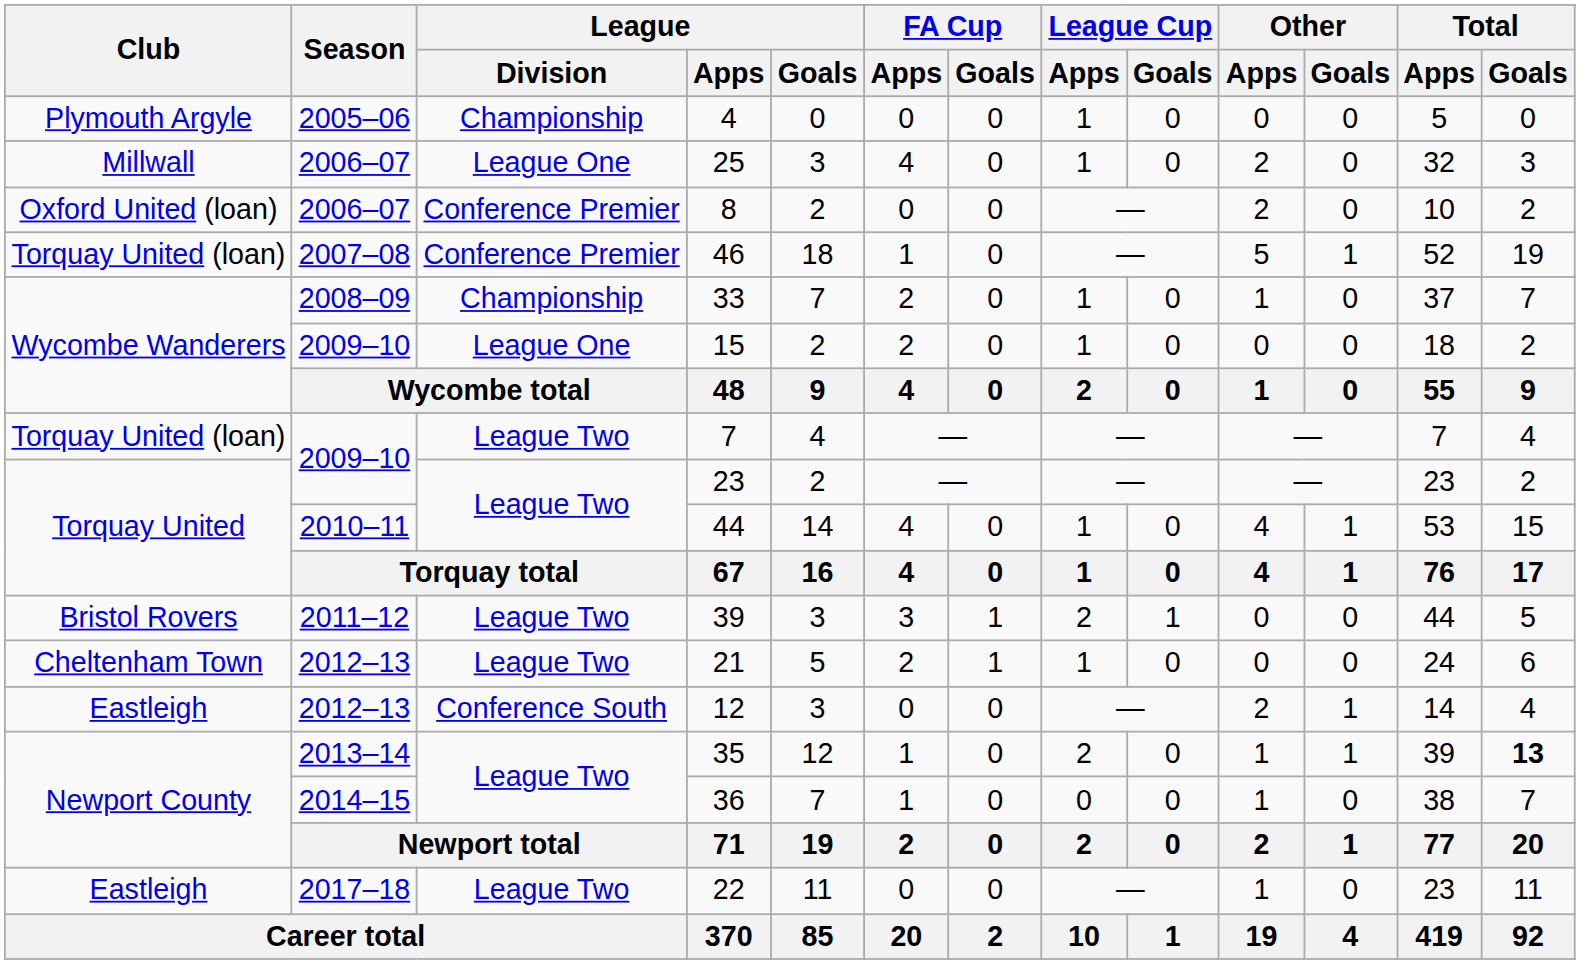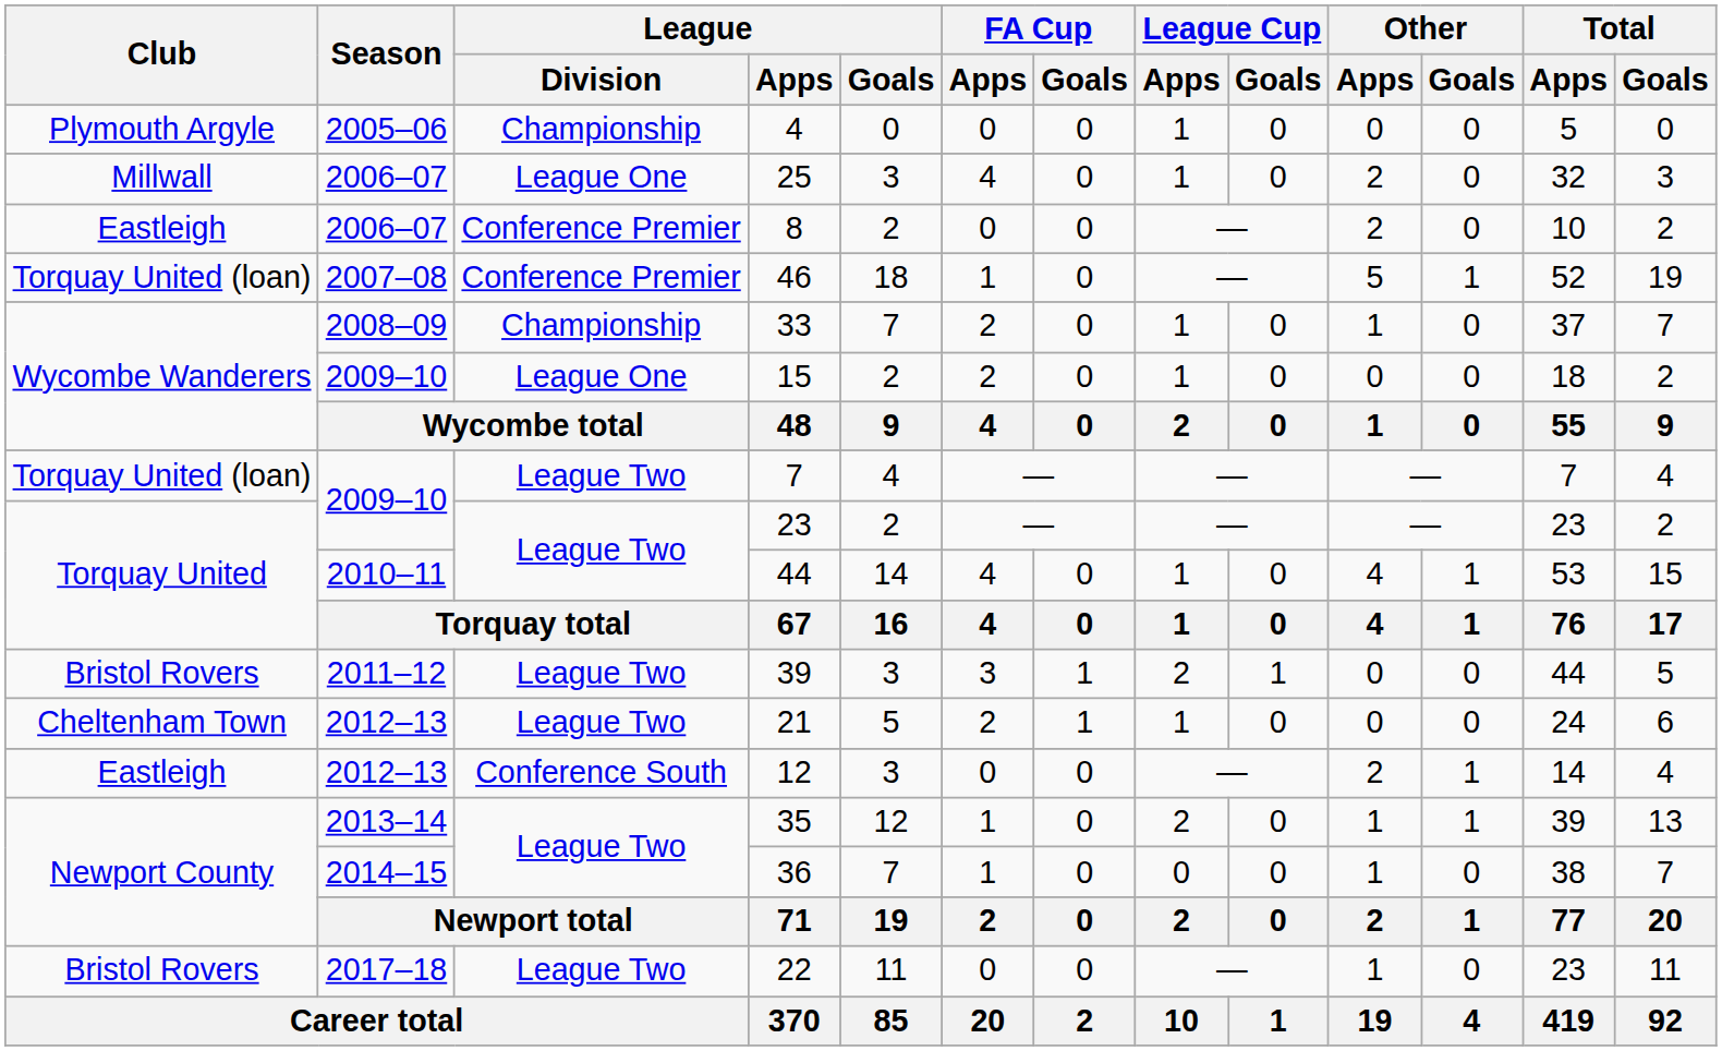 <table class="wikitable" style="text-align:center">
 <tr>
 <th rowspan="2">Club</th>
 <th rowspan="2">Season</th>
 <th colspan="3">League</th>
 <th colspan="2"><a href='#'>FA Cup</a></th>
 <th colspan="2"><a href='#'>League Cup</a></th>
 <th colspan="2">Other</th>
 <th colspan="2">Total</th>
 </tr>
 <tr>
 <th>Division</th>
 <th>Apps</th>
 <th>Goals</th>
 <th>Apps</th>
 <th>Goals</th>
 <th>Apps</th>
 <th>Goals</th>
 <th>Apps</th>
 <th>Goals</th>
 <th>Apps</th>
 <th>Goals</th>
 </tr>
 <tr>
 <td><a href='#'>Plymouth Argyle</a></td>
 <td><a href='#'>2005–06</a></td>
 <td><a href='#'>Championship</a></td>
 <td>4</td>
 <td>0</td>
 <td>0</td>
 <td>0</td>
 <td>1</td>
 <td>0</td>
 <td>0</td>
 <td>0</td>
 <td>5</td>
 <td>0</td>
 </tr>
 <tr>
 <td><a href='#'>Millwall</a></td>
 <td><a href='#'>2006–07</a></td>
 <td><a href='#'>League One</a></td>
 <td>25</td>
 <td>3</td>
 <td>4</td>
 <td>0</td>
 <td>1</td>
 <td>0</td>
 <td>2</td>
 <td>0</td>
 <td>32</td>
 <td>3</td>
 </tr>
 <tr>
-<td><a href='#'>Oxford United</a> (loan)</td>
+<td><a href='#'>Eastleigh</a></td>
 <td><a href='#'>2006–07</a></td>
 <td><a href='#'>Conference Premier</a></td>
 <td>8</td>
 <td>2</td>
 <td>0</td>
 <td>0</td>
 <td colspan="2">—</td>
 <td>2</td>
 <td>0</td>
 <td>10</td>
 <td>2</td>
 </tr>
 <tr>
 <td><a href='#'>Torquay United</a> (loan)</td>
 <td><a href='#'>2007–08</a></td>
 <td><a href='#'>Conference Premier</a></td>
 <td>46</td>
 <td>18</td>
 <td>1</td>
 <td>0</td>
 <td colspan="2">—</td>
 <td>5</td>
 <td>1</td>
 <td>52</td>
 <td>19</td>
 </tr>
 <tr>
 <td rowspan="3"><a href='#'>Wycombe Wanderers</a></td>
 <td><a href='#'>2008–09</a></td>
 <td><a href='#'>Championship</a></td>
 <td>33</td>
 <td>7</td>
 <td>2</td>
 <td>0</td>
 <td>1</td>
 <td>0</td>
 <td>1</td>
 <td>0</td>
 <td>37</td>
 <td>7</td>
 </tr>
 <tr>
 <td><a href='#'>2009–10</a></td>
 <td><a href='#'>League One</a></td>
 <td>15</td>
 <td>2</td>
 <td>2</td>
 <td>0</td>
 <td>1</td>
 <td>0</td>
 <td>0</td>
 <td>0</td>
 <td>18</td>
 <td>2</td>
 </tr>
 <tr>
 <th colspan="2">Wycombe total</th>
 <th>48</th>
 <th>9</th>
 <th>4</th>
 <th>0</th>
 <th>2</th>
 <th>0</th>
 <th>1</th>
 <th>0</th>
 <th>55</th>
 <th>9</th>
 </tr>
 <tr>
 <td><a href='#'>Torquay United</a> (loan)</td>
 <td rowspan="2"><a href='#'>2009–10</a></td>
 <td><a href='#'>League Two</a></td>
 <td>7</td>
 <td>4</td>
 <td colspan="2">—</td>
 <td colspan="2">—</td>
 <td colspan="2">—</td>
 <td>7</td>
 <td>4</td>
 </tr>
 <tr>
 <td rowspan="3"><a href='#'>Torquay United</a></td>
 <td rowspan="2"><a href='#'>League Two</a></td>
 <td>23</td>
 <td>2</td>
 <td colspan="2">—</td>
 <td colspan="2">—</td>
 <td colspan="2">—</td>
 <td>23</td>
 <td>2</td>
 </tr>
 <tr>
 <td><a href='#'>2010–11</a></td>
 <td>44</td>
 <td>14</td>
 <td>4</td>
 <td>0</td>
 <td>1</td>
 <td>0</td>
 <td>4</td>
 <td>1</td>
 <td>53</td>
 <td>15</td>
 </tr>
 <tr>
 <th colspan="2">Torquay total</th>
 <th>67</th>
 <th>16</th>
 <th>4</th>
 <th>0</th>
 <th>1</th>
 <th>0</th>
 <th>4</th>
 <th>1</th>
 <th>76</th>
 <th>17</th>
 </tr>
 <tr>
 <td><a href='#'>Bristol Rovers</a></td>
 <td><a href='#'>2011–12</a></td>
 <td><a href='#'>League Two</a></td>
 <td>39</td>
 <td>3</td>
 <td>3</td>
 <td>1</td>
 <td>2</td>
 <td>1</td>
 <td>0</td>
 <td>0</td>
 <td>44</td>
 <td>5</td>
 </tr>
 <tr>
 <td><a href='#'>Cheltenham Town</a></td>
 <td><a href='#'>2012–13</a></td>
 <td><a href='#'>League Two</a></td>
 <td>21</td>
 <td>5</td>
 <td>2</td>
 <td>1</td>
 <td>1</td>
 <td>0</td>
 <td>0</td>
 <td>0</td>
 <td>24</td>
 <td>6</td>
 </tr>
 <tr>
 <td><a href='#'>Eastleigh</a></td>
 <td><a href='#'>2012–13</a></td>
 <td><a href='#'>Conference South</a></td>
 <td>12</td>
 <td>3</td>
 <td>0</td>
 <td>0</td>
 <td colspan="2">—</td>
 <td>2</td>
 <td>1</td>
 <td>14</td>
 <td>4</td>
 </tr>
 <tr>
 <td rowspan="3"><a href='#'>Newport County</a></td>
 <td><a href='#'>2013–14</a></td>
 <td rowspan="2"><a href='#'>League Two</a></td>
 <td>35</td>
 <td>12</td>
 <td>1</td>
 <td>0</td>
 <td>2</td>
 <td>0</td>
 <td>1</td>
 <td>1</td>
 <td>39</td>
-<td><strong>13</strong></td>
+<td>13</td>
 </tr>
 <tr>
 <td><a href='#'>2014–15</a></td>
 <td>36</td>
 <td>7</td>
 <td>1</td>
 <td>0</td>
 <td>0</td>
 <td>0</td>
 <td>1</td>
 <td>0</td>
 <td>38</td>
 <td>7</td>
 </tr>
 <tr>
 <th colspan="2">Newport total</th>
 <th>71</th>
 <th>19</th>
 <th>2</th>
 <th>0</th>
 <th>2</th>
 <th>0</th>
 <th>2</th>
 <th>1</th>
 <th>77</th>
 <th>20</th>
 </tr>
 <tr>
-<td><a href='#'>Eastleigh</a></td>
+<td><a href='#'>Bristol Rovers</a></td>
 <td><a href='#'>2017–18</a></td>
 <td><a href='#'>League Two</a></td>
 <td>22</td>
 <td>11</td>
 <td>0</td>
 <td>0</td>
 <td colspan="2">—</td>
 <td>1</td>
 <td>0</td>
 <td>23</td>
 <td>11</td>
 </tr>
 <tr>
 <th colspan="3">Career total</th>
 <th>370</th>
 <th>85</th>
 <th>20</th>
 <th>2</th>
 <th>10</th>
 <th>1</th>
 <th>19</th>
 <th>4</th>
 <th>419</th>
 <th>92</th>
 </tr>
 </table>
